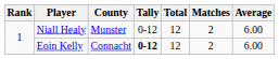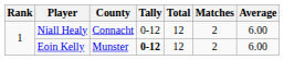 <table class="wikitable">
 <tr>
 <th>Rank</th>
 <th>Player</th>
 <th>County</th>
 <th>Tally</th>
 <th>Total</th>
 <th>Matches</th>
 <th>Average</th>
 </tr>
 <tr>
 <td rowspan=2 align=center>1</td>
 <td><a href='#'>Niall Healy</a></td>
-<td><a href='#'>Munster</a></td>
+<td><a href='#'>Connacht</a></td>
 <td align=center>0-12</td>
 <td align=center>12</td>
 <td align=center>2</td>
 <td align=center>6.00</td>
 </tr>
 <tr>
 <td><a href='#'>Eoin Kelly</a></td>
-<td><a href='#'>Connacht</a></td>
+<td><a href='#'>Munster</a></td>
 <td align=center><strong>0-12</strong></td>
 <td align=center>12</td>
 <td align=center>2</td>
 <td align=center>6.00</td>
 </tr>
 </table>
